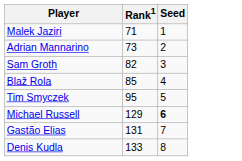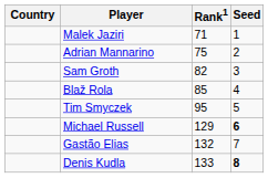 <table class="sortable wikitable">
 <tr>
+<th width="70">Country</th>
 <th width="175">Player</th>
 <th>Rank<sup>1</sup></th>
 <th>Seed</th>
 </tr>
 <tr>
+<td></td>
 <td><a href='#'>Malek Jaziri</a></td>
 <td>71</td>
 <td>1</td>
 </tr>
 <tr>
+<td></td>
 <td><a href='#'>Adrian Mannarino</a></td>
-<td>73</td>
+<td>75</td>
 <td>2</td>
 </tr>
 <tr>
+<td></td>
 <td><a href='#'>Sam Groth</a></td>
 <td>82</td>
 <td>3</td>
 </tr>
 <tr>
+<td></td>
 <td><a href='#'>Blaž Rola</a></td>
 <td>85</td>
 <td>4</td>
 </tr>
 <tr>
+<td></td>
 <td><a href='#'>Tim Smyczek</a></td>
 <td>95</td>
 <td>5</td>
 </tr>
 <tr>
+<td></td>
 <td><a href='#'>Michael Russell</a></td>
 <td>129</td>
 <td><strong>6</strong></td>
 </tr>
 <tr>
+<td></td>
 <td><a href='#'>Gastão Elias</a></td>
-<td>131</td>
+<td>132</td>
 <td>7</td>
 </tr>
 <tr>
+<td></td>
 <td><a href='#'>Denis Kudla</a></td>
 <td>133</td>
-<td>8</td>
+<td><strong>8</strong></td>
 </tr>
 </table>
